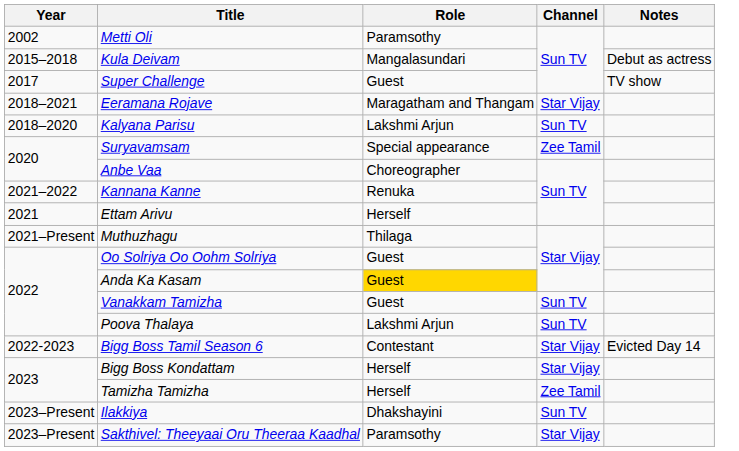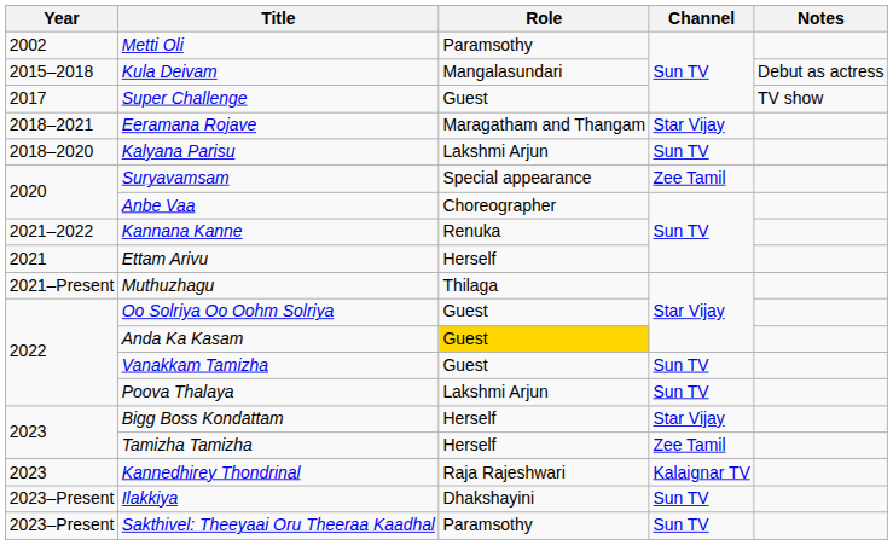 <table class="wikitable">
 <tr>
 <th>Year</th>
 <th>Title</th>
 <th>Role</th>
 <th>Channel</th>
 <th>Notes</th>
 </tr>
 <tr>
 <td>2002</td>
 <td><em><a href='#'>Metti Oli</a></em></td>
 <td>Paramsothy</td>
 <td rowspan="3"><a href='#'>Sun TV</a></td>
 <td></td>
 </tr>
 <tr>
 <td>2015–2018</td>
 <td><em><a href='#'>Kula Deivam</a></em></td>
 <td>Mangalasundari</td>
 <td>Debut as actress</td>
 </tr>
 <tr>
 <td>2017</td>
 <td><em><a href='#'>Super Challenge</a></em></td>
 <td>Guest</td>
 <td>TV show</td>
 </tr>
 <tr>
 <td>2018–2021</td>
 <td><em><a href='#'>Eeramana Rojave</a></em></td>
 <td>Maragatham and Thangam</td>
 <td><a href='#'>Star Vijay</a></td>
 <td></td>
 </tr>
 <tr>
 <td>2018–2020</td>
 <td><em><a href='#'>Kalyana Parisu</a></em></td>
 <td>Lakshmi Arjun</td>
 <td><a href='#'>Sun TV</a></td>
 <td></td>
 </tr>
 <tr>
 <td rowspan="2">2020</td>
 <td><em><a href='#'>Suryavamsam</a></em></td>
 <td>Special appearance</td>
 <td><a href='#'>Zee Tamil</a></td>
 <td></td>
 </tr>
 <tr>
 <td><em><a href='#'>Anbe Vaa</a></em></td>
 <td>Choreographer</td>
 <td rowspan="3"><a href='#'>Sun TV</a></td>
 <td></td>
 </tr>
 <tr>
 <td>2021–2022</td>
 <td><em><a href='#'>Kannana Kanne</a></em></td>
 <td>Renuka</td>
 <td></td>
 </tr>
 <tr>
 <td>2021</td>
 <td><em>Ettam Arivu</em></td>
 <td>Herself</td>
 <td></td>
 </tr>
 <tr>
 <td>2021–Present</td>
 <td><em>Muthuzhagu</em></td>
 <td>Thilaga</td>
 <td rowspan="3"><a href='#'>Star Vijay</a></td>
 <td></td>
 </tr>
 <tr>
 <td rowspan="4">2022</td>
 <td><em><a href='#'>Oo Solriya Oo Oohm Solriya</a></em></td>
 <td>Guest</td>
 <td></td>
 </tr>
 <tr>
 <td><em>Anda Ka Kasam</em></td>
 <td style="background: gold;">Guest</td>
 <td></td>
 </tr>
 <tr>
 <td><em><a href='#'>Vanakkam Tamizha</a></em></td>
 <td>Guest</td>
 <td><a href='#'>Sun TV</a></td>
 <td></td>
 </tr>
 <tr>
 <td><em>Poova Thalaya</em></td>
 <td>Lakshmi Arjun</td>
 <td><a href='#'>Sun TV</a></td>
 <td></td>
 </tr>
 <tr>
-<td>2022-2023</td>
-<td><em><a href='#'>Bigg Boss Tamil Season 6</a></em></td>
-<td>Contestant</td>
-<td><a href='#'>Star Vijay</a></td>
-<td>Evicted Day 14</td>
-</tr>
-<tr>
 <td rowspan="2">2023</td>
 <td><em>Bigg Boss Kondattam</em></td>
 <td>Herself</td>
 <td><a href='#'>Star Vijay</a></td>
 <td></td>
 </tr>
 <tr>
 <td><em>Tamizha Tamizha</em></td>
 <td>Herself</td>
 <td><a href='#'>Zee Tamil</a></td>
 <td></td>
 </tr>
 <tr>
+<td>2023</td>
+<td><em><a href='#'>Kannedhirey Thondrinal</a></em></td>
+<td>Raja Rajeshwari</td>
+<td><a href='#'>Kalaignar TV</a></td>
+<td></td>
+</tr>
+<tr>
 <td>2023–Present</td>
 <td><em><a href='#'>Ilakkiya</a></em></td>
 <td>Dhakshayini</td>
 <td><a href='#'>Sun TV</a></td>
 <td></td>
 </tr>
 <tr>
 <td>2023–Present</td>
 <td><em><a href='#'>Sakthivel: Theeyaai Oru Theeraa Kaadhal</a></em></td>
 <td>Paramsothy</td>
-<td><a href='#'>Star Vijay</a></td>
+<td><a href='#'>Sun TV</a></td>
 <td></td>
 </tr>
 </table>
